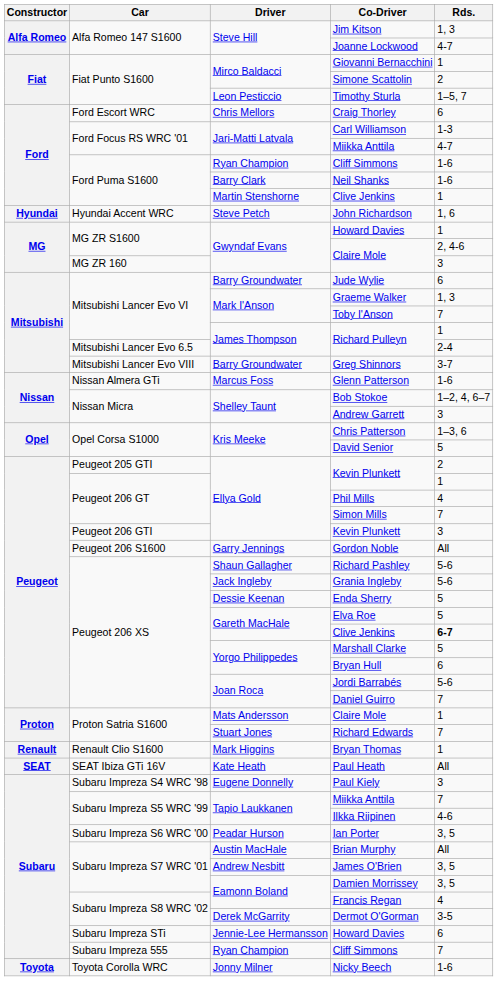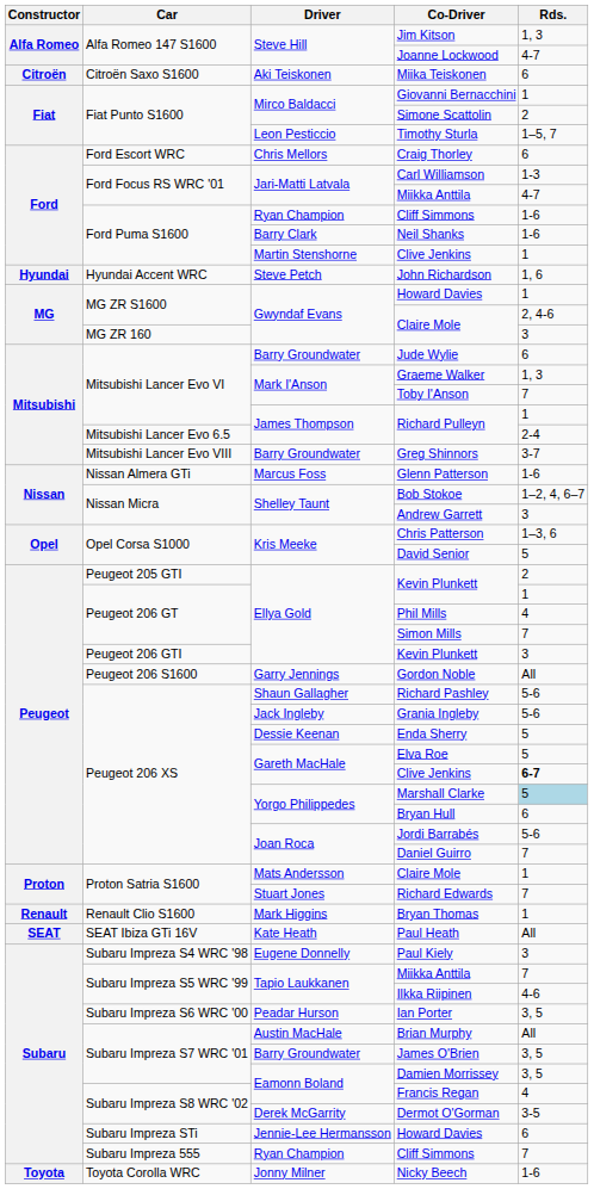 <table class="wikitable">
 <tr>
 <th>Constructor</th>
 <th>Car</th>
 <th>Driver</th>
 <th>Co-Driver</th>
 <th>Rds.</th>
 </tr>
 <tr>
 <th rowspan=2><a href='#'>Alfa Romeo</a></th>
 <td rowspan=2>Alfa Romeo 147 S1600</td>
 <td rowspan=2> <a href='#'>Steve Hill</a></td>
 <td> <a href='#'>Jim Kitson</a></td>
 <td>1, 3</td>
 </tr>
 <tr>
 <td> <a href='#'>Joanne Lockwood</a></td>
 <td>4-7</td>
+</tr>
+<tr>
+<th><a href='#'>Citroën</a></th>
+<td>Citroën Saxo S1600</td>
+<td> <a href='#'>Aki Teiskonen</a></td>
+<td> <a href='#'>Miika Teiskonen</a></td>
+<td>6</td>
 </tr>
 <tr>
 <th rowspan=3><a href='#'>Fiat</a></th>
 <td rowspan=3>Fiat Punto S1600</td>
 <td rowspan=2> <a href='#'>Mirco Baldacci</a></td>
 <td> <a href='#'>Giovanni Bernacchini</a></td>
 <td>1</td>
 </tr>
 <tr>
 <td> <a href='#'>Simone Scattolin</a></td>
 <td>2</td>
 </tr>
 <tr>
 <td> <a href='#'>Leon Pesticcio</a></td>
 <td> <a href='#'>Timothy Sturla</a></td>
 <td>1–5, 7</td>
 </tr>
 <tr>
 <th rowspan=6><a href='#'>Ford</a></th>
 <td>Ford Escort WRC</td>
 <td> <a href='#'>Chris Mellors</a></td>
 <td> <a href='#'>Craig Thorley</a></td>
 <td>6</td>
 </tr>
 <tr>
 <td rowspan=2>Ford Focus RS WRC '01</td>
 <td rowspan=2> <a href='#'>Jari-Matti Latvala</a></td>
 <td> <a href='#'>Carl Williamson</a></td>
 <td>1-3</td>
 </tr>
 <tr>
 <td> <a href='#'>Miikka Anttila</a></td>
 <td>4-7</td>
 </tr>
 <tr>
 <td rowspan=3>Ford Puma S1600</td>
 <td> <a href='#'>Ryan Champion</a></td>
 <td> <a href='#'>Cliff Simmons</a></td>
 <td>1-6</td>
 </tr>
 <tr>
 <td> <a href='#'>Barry Clark</a></td>
 <td> <a href='#'>Neil Shanks</a></td>
 <td>1-6</td>
 </tr>
 <tr>
 <td> <a href='#'>Martin Stenshorne</a></td>
 <td> <a href='#'>Clive Jenkins</a></td>
 <td>1</td>
 </tr>
 <tr>
 <th><a href='#'>Hyundai</a></th>
 <td>Hyundai Accent WRC</td>
 <td> <a href='#'>Steve Petch</a></td>
 <td> <a href='#'>John Richardson</a></td>
 <td>1, 6</td>
 </tr>
 <tr>
 <th rowspan=3><a href='#'>MG</a></th>
 <td rowspan=2>MG ZR S1600</td>
 <td rowspan=3> <a href='#'>Gwyndaf Evans</a></td>
 <td> <a href='#'>Howard Davies</a></td>
 <td>1</td>
 </tr>
 <tr>
 <td rowspan=2> <a href='#'>Claire Mole</a></td>
 <td>2, 4-6</td>
 </tr>
 <tr>
 <td>MG ZR 160</td>
 <td>3</td>
 </tr>
 <tr>
 <th rowspan=6><a href='#'>Mitsubishi</a></th>
 <td rowspan=4>Mitsubishi Lancer Evo VI</td>
 <td> <a href='#'>Barry Groundwater</a></td>
 <td> <a href='#'>Jude Wylie</a></td>
 <td>6</td>
 </tr>
 <tr>
 <td rowspan=2> <a href='#'>Mark I'Anson</a></td>
 <td> <a href='#'>Graeme Walker</a></td>
 <td>1, 3</td>
 </tr>
 <tr>
 <td> <a href='#'>Toby I'Anson</a></td>
 <td>7</td>
 </tr>
 <tr>
 <td rowspan=2> <a href='#'>James Thompson</a></td>
 <td rowspan=2> <a href='#'>Richard Pulleyn</a></td>
 <td>1</td>
 </tr>
 <tr>
 <td>Mitsubishi Lancer Evo 6.5</td>
 <td>2-4</td>
 </tr>
 <tr>
 <td>Mitsubishi Lancer Evo VIII</td>
 <td> <a href='#'>Barry Groundwater</a></td>
 <td> <a href='#'>Greg Shinnors</a></td>
 <td>3-7</td>
 </tr>
 <tr>
 <th rowspan=3><a href='#'>Nissan</a></th>
 <td>Nissan Almera GTi</td>
 <td> <a href='#'>Marcus Foss</a></td>
 <td> <a href='#'>Glenn Patterson</a></td>
 <td>1-6</td>
 </tr>
 <tr>
 <td rowspan=2>Nissan Micra</td>
 <td rowspan=2> <a href='#'>Shelley Taunt</a></td>
 <td> <a href='#'>Bob Stokoe</a></td>
 <td>1–2, 4, 6–7</td>
 </tr>
 <tr>
 <td> <a href='#'>Andrew Garrett</a></td>
 <td>3</td>
 </tr>
 <tr>
 <th rowspan=2><a href='#'>Opel</a></th>
 <td rowspan=2>Opel Corsa S1000</td>
 <td rowspan=2> <a href='#'>Kris Meeke</a></td>
 <td> <a href='#'>Chris Patterson</a></td>
 <td>1–3, 6</td>
 </tr>
 <tr>
 <td> <a href='#'>David Senior</a></td>
 <td>5</td>
 </tr>
 <tr>
 <th rowspan=15><a href='#'>Peugeot</a></th>
 <td>Peugeot 205 GTI</td>
 <td rowspan=5> <a href='#'>Ellya Gold</a></td>
 <td rowspan=2> <a href='#'>Kevin Plunkett</a></td>
 <td>2</td>
 </tr>
 <tr>
 <td rowspan=3>Peugeot 206 GT</td>
 <td>1</td>
 </tr>
 <tr>
 <td> <a href='#'>Phil Mills</a></td>
 <td>4</td>
 </tr>
 <tr>
 <td> <a href='#'>Simon Mills</a></td>
 <td>7</td>
 </tr>
 <tr>
 <td>Peugeot 206 GTI</td>
 <td> <a href='#'>Kevin Plunkett</a></td>
 <td>3</td>
 </tr>
 <tr>
 <td>Peugeot 206 S1600</td>
 <td> <a href='#'>Garry Jennings</a></td>
 <td> <a href='#'>Gordon Noble</a></td>
 <td>All</td>
 </tr>
 <tr>
 <td rowspan=9>Peugeot 206 XS</td>
 <td> <a href='#'>Shaun Gallagher</a></td>
 <td> <a href='#'>Richard Pashley</a></td>
 <td>5-6</td>
 </tr>
 <tr>
 <td> <a href='#'>Jack Ingleby</a></td>
 <td> <a href='#'>Grania Ingleby</a></td>
 <td>5-6</td>
 </tr>
 <tr>
 <td> <a href='#'>Dessie Keenan</a></td>
 <td> <a href='#'>Enda Sherry</a></td>
 <td>5</td>
 </tr>
 <tr>
 <td rowspan=2> <a href='#'>Gareth MacHale</a></td>
 <td> <a href='#'>Elva Roe</a></td>
 <td>5</td>
 </tr>
 <tr>
 <td> <a href='#'>Clive Jenkins</a></td>
 <td><strong>6-7</strong></td>
 </tr>
 <tr>
 <td rowspan=2> <a href='#'>Yorgo Philippedes</a></td>
 <td> <a href='#'>Marshall Clarke</a></td>
-<td>5</td>
+<td style="background: lightblue;">5</td>
 </tr>
 <tr>
 <td> <a href='#'>Bryan Hull</a></td>
 <td>6</td>
 </tr>
 <tr>
 <td rowspan=2> <a href='#'>Joan Roca</a></td>
 <td> <a href='#'>Jordi Barrabés</a></td>
 <td>5-6</td>
 </tr>
 <tr>
 <td> <a href='#'>Daniel Guirro</a></td>
 <td>7</td>
 </tr>
 <tr>
 <th rowspan=2><a href='#'>Proton</a></th>
 <td rowspan=2>Proton Satria S1600</td>
 <td> <a href='#'>Mats Andersson</a></td>
 <td> <a href='#'>Claire Mole</a></td>
 <td>1</td>
 </tr>
 <tr>
 <td> <a href='#'>Stuart Jones</a></td>
 <td> <a href='#'>Richard Edwards</a></td>
 <td>7</td>
 </tr>
 <tr>
 <th><a href='#'>Renault</a></th>
 <td>Renault Clio S1600</td>
 <td> <a href='#'>Mark Higgins</a></td>
 <td> <a href='#'>Bryan Thomas</a></td>
 <td>1</td>
 </tr>
 <tr>
 <th><a href='#'>SEAT</a></th>
 <td>SEAT Ibiza GTi 16V</td>
 <td> <a href='#'>Kate Heath</a></td>
 <td> <a href='#'>Paul Heath</a></td>
 <td>All</td>
 </tr>
 <tr>
 <th rowspan=11><a href='#'>Subaru</a></th>
 <td>Subaru Impreza S4 WRC '98</td>
 <td> <a href='#'>Eugene Donnelly</a></td>
 <td> <a href='#'>Paul Kiely</a></td>
 <td>3</td>
 </tr>
 <tr>
 <td rowspan=2>Subaru Impreza S5 WRC '99</td>
 <td rowspan=2> <a href='#'>Tapio Laukkanen</a></td>
 <td> <a href='#'>Miikka Anttila</a></td>
 <td>7</td>
 </tr>
 <tr>
 <td> <a href='#'>Ilkka Riipinen</a></td>
 <td>4-6</td>
 </tr>
 <tr>
 <td>Subaru Impreza S6 WRC '00</td>
 <td> <a href='#'>Peadar Hurson</a></td>
 <td> <a href='#'>Ian Porter</a></td>
 <td>3, 5</td>
 </tr>
 <tr>
 <td rowspan=3>Subaru Impreza S7 WRC '01</td>
 <td> <a href='#'>Austin MacHale</a></td>
 <td> <a href='#'>Brian Murphy</a></td>
 <td>All</td>
 </tr>
 <tr>
-<td> <a href='#'>Andrew Nesbitt</a></td>
+<td> <a href='#'>Barry Groundwater</a></td>
 <td> <a href='#'>James O'Brien</a></td>
 <td>3, 5</td>
 </tr>
 <tr>
 <td rowspan=2> <a href='#'>Eamonn Boland</a></td>
 <td> <a href='#'>Damien Morrissey</a></td>
 <td>3, 5</td>
 </tr>
 <tr>
 <td rowspan=2>Subaru Impreza S8 WRC '02</td>
 <td> <a href='#'>Francis Regan</a></td>
 <td>4</td>
 </tr>
 <tr>
 <td> <a href='#'>Derek McGarrity</a></td>
 <td> <a href='#'>Dermot O'Gorman</a></td>
 <td>3-5</td>
 </tr>
 <tr>
 <td>Subaru Impreza STi</td>
 <td> <a href='#'>Jennie-Lee Hermansson</a></td>
 <td> <a href='#'>Howard Davies</a></td>
 <td>6</td>
 </tr>
 <tr>
 <td>Subaru Impreza 555</td>
 <td> <a href='#'>Ryan Champion</a></td>
 <td> <a href='#'>Cliff Simmons</a></td>
 <td>7</td>
 </tr>
 <tr>
 <th><a href='#'>Toyota</a></th>
 <td>Toyota Corolla WRC</td>
 <td> <a href='#'>Jonny Milner</a></td>
 <td> <a href='#'>Nicky Beech</a></td>
 <td>1-6</td>
 </tr>
 </table>
